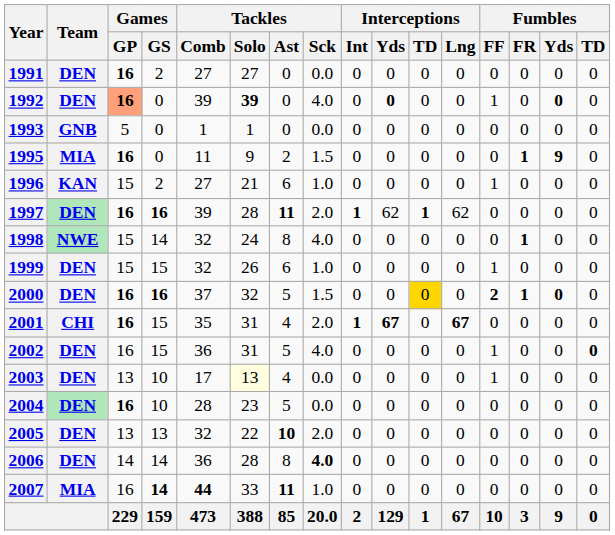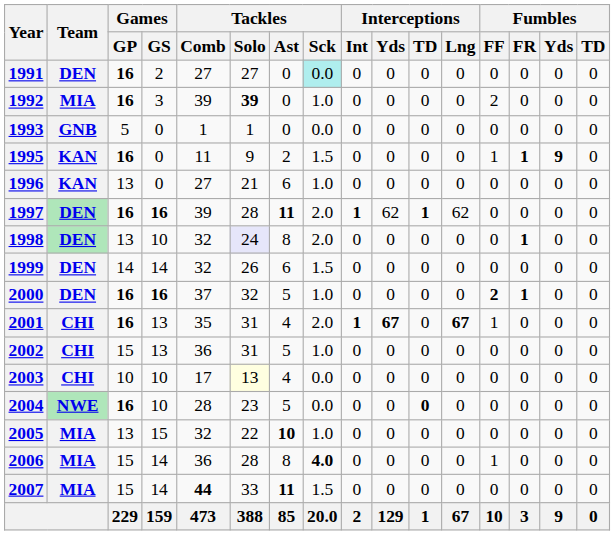 <table class="wikitable" style="text-align:center">
 <tr>
 <th rowspan="2">Year</th>
 <th rowspan="2">Team</th>
 <th colspan="2">Games</th>
 <th colspan="4">Tackles</th>
 <th colspan="4">Interceptions</th>
 <th colspan="4">Fumbles</th>
 </tr>
 <tr>
 <th>GP</th>
 <th>GS</th>
 <th>Comb</th>
 <th>Solo</th>
 <th>Ast</th>
 <th>Sck</th>
 <th>Int</th>
 <th>Yds</th>
 <th>TD</th>
 <th>Lng</th>
 <th>FF</th>
 <th>FR</th>
 <th>Yds</th>
 <th>TD</th>
 </tr>
 <tr>
 <th><a href='#'>1991</a></th>
 <th><a href='#'>DEN</a></th>
 <td><strong>16</strong></td>
 <td>2</td>
 <td>27</td>
 <td>27</td>
 <td>0</td>
-<td>0.0</td>
+<td style="background: paleturquoise;">0.0</td>
 <td>0</td>
 <td>0</td>
 <td>0</td>
 <td>0</td>
 <td>0</td>
 <td>0</td>
 <td>0</td>
 <td>0</td>
 </tr>
 <tr>
 <th><a href='#'>1992</a></th>
-<th><a href='#'>DEN</a></th>
-<td style="background: lightsalmon;"><strong>16</strong></td>
-<td>0</td>
+<th><a href='#'>MIA</a></th>
+<td><strong>16</strong></td>
+<td>3</td>
 <td>39</td>
 <td><strong>39</strong></td>
 <td>0</td>
-<td>4.0</td>
-<td>0</td>
-<td><strong>0</strong></td>
+<td>1.0</td>
 <td>0</td>
 <td>0</td>
-<td>1</td>
 <td>0</td>
-<td><strong>0</strong></td>
+<td>0</td>
+<td>2</td>
+<td>0</td>
+<td>0</td>
 <td>0</td>
 </tr>
 <tr>
 <th><a href='#'>1993</a></th>
 <th><a href='#'>GNB</a></th>
 <td>5</td>
 <td>0</td>
 <td>1</td>
 <td>1</td>
 <td>0</td>
 <td>0.0</td>
 <td>0</td>
 <td>0</td>
 <td>0</td>
 <td>0</td>
 <td>0</td>
 <td>0</td>
 <td>0</td>
 <td>0</td>
 </tr>
 <tr>
 <th><a href='#'>1995</a></th>
-<th><a href='#'>MIA</a></th>
+<th><a href='#'>KAN</a></th>
 <td><strong>16</strong></td>
 <td>0</td>
 <td>11</td>
 <td>9</td>
 <td>2</td>
 <td>1.5</td>
 <td>0</td>
 <td>0</td>
 <td>0</td>
 <td>0</td>
-<td>0</td>
+<td>1</td>
 <td><strong>1</strong></td>
 <td><strong>9</strong></td>
 <td>0</td>
 </tr>
 <tr>
 <th><a href='#'>1996</a></th>
 <th><a href='#'>KAN</a></th>
-<td>15</td>
-<td>2</td>
+<td>13</td>
+<td>0</td>
 <td>27</td>
 <td>21</td>
 <td>6</td>
 <td>1.0</td>
 <td>0</td>
 <td>0</td>
 <td>0</td>
 <td>0</td>
-<td>1</td>
+<td>0</td>
 <td>0</td>
 <td>0</td>
 <td>0</td>
 </tr>
 <tr>
 <th><a href='#'>1997</a></th>
 <th style="background:#afe6ba; width:3em;"><a href='#'>DEN</a></th>
 <td><strong>16</strong></td>
 <td><strong>16</strong></td>
 <td>39</td>
 <td>28</td>
 <td><strong>11</strong></td>
 <td>2.0</td>
 <td><strong>1</strong></td>
 <td>62</td>
 <td><strong>1</strong></td>
 <td>62</td>
 <td>0</td>
 <td>0</td>
 <td>0</td>
 <td>0</td>
 </tr>
 <tr>
 <th><a href='#'>1998</a></th>
-<th style="background:#afe6ba; width:3em;"><a href='#'>NWE</a></th>
-<td>15</td>
-<td>14</td>
+<th style="background:#afe6ba; width:3em;"><a href='#'>DEN</a></th>
+<td>13</td>
+<td>10</td>
 <td>32</td>
-<td>24</td>
+<td style="background: lavender;">24</td>
 <td>8</td>
-<td>4.0</td>
+<td>2.0</td>
 <td>0</td>
 <td>0</td>
 <td>0</td>
 <td>0</td>
 <td>0</td>
 <td><strong>1</strong></td>
 <td>0</td>
 <td>0</td>
 </tr>
 <tr>
 <th><a href='#'>1999</a></th>
 <th><a href='#'>DEN</a></th>
-<td>15</td>
-<td>15</td>
+<td>14</td>
+<td>14</td>
 <td>32</td>
 <td>26</td>
 <td>6</td>
-<td>1.0</td>
+<td>1.5</td>
 <td>0</td>
 <td>0</td>
 <td>0</td>
 <td>0</td>
-<td>1</td>
+<td>0</td>
 <td>0</td>
 <td>0</td>
 <td>0</td>
 </tr>
 <tr>
 <th><a href='#'>2000</a></th>
 <th><a href='#'>DEN</a></th>
 <td><strong>16</strong></td>
 <td><strong>16</strong></td>
 <td>37</td>
 <td>32</td>
 <td>5</td>
-<td>1.5</td>
+<td>1.0</td>
 <td>0</td>
 <td>0</td>
-<td style="background: gold;">0</td>
+<td>0</td>
 <td>0</td>
 <td><strong>2</strong></td>
 <td><strong>1</strong></td>
-<td><strong>0</strong></td>
+<td>0</td>
 <td>0</td>
 </tr>
 <tr>
 <th><a href='#'>2001</a></th>
 <th><a href='#'>CHI</a></th>
 <td><strong>16</strong></td>
-<td>15</td>
+<td>13</td>
 <td>35</td>
 <td>31</td>
 <td>4</td>
 <td>2.0</td>
 <td><strong>1</strong></td>
 <td><strong>67</strong></td>
 <td>0</td>
 <td><strong>67</strong></td>
+<td>1</td>
+<td>0</td>
+<td>0</td>
+<td>0</td>
+</tr>
+<tr>
+<th><a href='#'>2002</a></th>
+<th><a href='#'>CHI</a></th>
+<td>15</td>
+<td>13</td>
+<td>36</td>
+<td>31</td>
+<td>5</td>
+<td>1.0</td>
+<td>0</td>
+<td>0</td>
+<td>0</td>
+<td>0</td>
 <td>0</td>
 <td>0</td>
 <td>0</td>
 <td>0</td>
 </tr>
 <tr>
-<th><a href='#'>2002</a></th>
-<th><a href='#'>DEN</a></th>
-<td>16</td>
-<td>15</td>
-<td>36</td>
-<td>31</td>
-<td>5</td>
-<td>4.0</td>
-<td>0</td>
-<td>0</td>
-<td>0</td>
-<td>0</td>
-<td>1</td>
-<td>0</td>
-<td>0</td>
-<td><strong>0</strong></td>
-</tr>
-<tr>
 <th><a href='#'>2003</a></th>
-<th><a href='#'>DEN</a></th>
-<td>13</td>
+<th><a href='#'>CHI</a></th>
+<td>10</td>
 <td>10</td>
 <td>17</td>
 <td style="background: lightyellow;">13</td>
 <td>4</td>
-<td>0.0</td>
-<td>0</td>
-<td>0</td>
-<td>0</td>
-<td>0</td>
-<td>1</td>
-<td>0</td>
-<td>0</td>
-<td>0</td>
-</tr>
-<tr>
-<th><a href='#'>2004</a></th>
-<th style="background:#afe6ba; width:3em;"><a href='#'>DEN</a></th>
-<td><strong>16</strong></td>
-<td>10</td>
-<td>28</td>
-<td>23</td>
-<td>5</td>
 <td>0.0</td>
 <td>0</td>
 <td>0</td>
 <td>0</td>
 <td>0</td>
 <td>0</td>
 <td>0</td>
 <td>0</td>
 <td>0</td>
 </tr>
 <tr>
+<th><a href='#'>2004</a></th>
+<th style="background:#afe6ba; width:3em;"><a href='#'>NWE</a></th>
+<td><strong>16</strong></td>
+<td>10</td>
+<td>28</td>
+<td>23</td>
+<td>5</td>
+<td>0.0</td>
+<td>0</td>
+<td>0</td>
+<td><strong>0</strong></td>
+<td>0</td>
+<td>0</td>
+<td>0</td>
+<td>0</td>
+<td>0</td>
+</tr>
+<tr>
 <th><a href='#'>2005</a></th>
-<th><a href='#'>DEN</a></th>
+<th><a href='#'>MIA</a></th>
 <td>13</td>
-<td>13</td>
+<td>15</td>
 <td>32</td>
 <td>22</td>
 <td><strong>10</strong></td>
-<td>2.0</td>
+<td>1.0</td>
 <td>0</td>
 <td>0</td>
 <td>0</td>
 <td>0</td>
 <td>0</td>
 <td>0</td>
 <td>0</td>
 <td>0</td>
 </tr>
 <tr>
 <th><a href='#'>2006</a></th>
-<th><a href='#'>DEN</a></th>
-<td>14</td>
+<th><a href='#'>MIA</a></th>
+<td>15</td>
 <td>14</td>
 <td>36</td>
 <td>28</td>
 <td>8</td>
 <td><strong>4.0</strong></td>
 <td>0</td>
 <td>0</td>
 <td>0</td>
 <td>0</td>
-<td>0</td>
+<td>1</td>
 <td>0</td>
 <td>0</td>
 <td>0</td>
 </tr>
 <tr>
 <th><a href='#'>2007</a></th>
 <th><a href='#'>MIA</a></th>
-<td>16</td>
-<td><strong>14</strong></td>
+<td>15</td>
+<td>14</td>
 <td><strong>44</strong></td>
 <td>33</td>
 <td><strong>11</strong></td>
-<td>1.0</td>
+<td>1.5</td>
 <td>0</td>
 <td>0</td>
 <td>0</td>
 <td>0</td>
 <td>0</td>
 <td>0</td>
 <td>0</td>
 <td>0</td>
 </tr>
 <tr>
 <th colspan="2"></th>
 <th>229</th>
 <th>159</th>
 <th>473</th>
 <th>388</th>
 <th>85</th>
 <th>20.0</th>
 <th>2</th>
 <th>129</th>
 <th>1</th>
 <th>67</th>
 <th>10</th>
 <th>3</th>
 <th>9</th>
 <th>0</th>
 </tr>
 </table>
